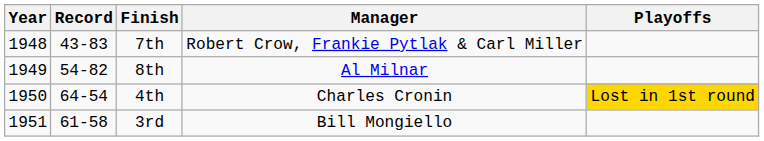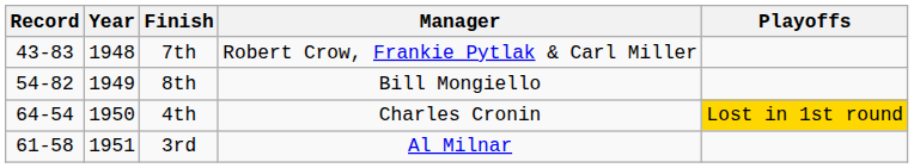 <table class="wikitable">
 <tr>
+<th>Record</th>
 <th>Year</th>
-<th>Record</th>
 <th>Finish</th>
 <th>Manager</th>
 <th>Playoffs</th>
 </tr>
 <tr align=center>
+<td>43-83</td>
 <td>1948</td>
-<td>43-83</td>
 <td>7th</td>
 <td>Robert Crow, <a href='#'>Frankie Pytlak</a> & Carl Miller</td>
 <td></td>
 </tr>
 <tr align=center>
+<td>54-82</td>
 <td>1949</td>
-<td>54-82</td>
 <td>8th</td>
-<td><a href='#'>Al Milnar</a></td>
+<td>Bill Mongiello</td>
 <td></td>
 </tr>
 <tr align=center>
+<td>64-54</td>
 <td>1950</td>
-<td>64-54</td>
 <td>4th</td>
 <td>Charles Cronin</td>
 <td style="background: gold;">Lost in 1st round</td>
 </tr>
 <tr align=center>
+<td>61-58</td>
 <td>1951</td>
-<td>61-58</td>
 <td>3rd</td>
-<td>Bill Mongiello</td>
+<td><a href='#'>Al Milnar</a></td>
 <td></td>
 </tr>
 </table>
